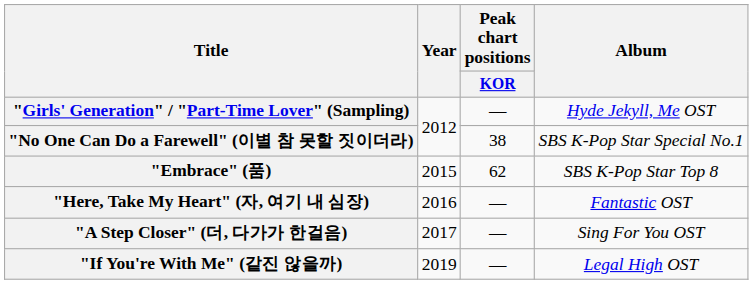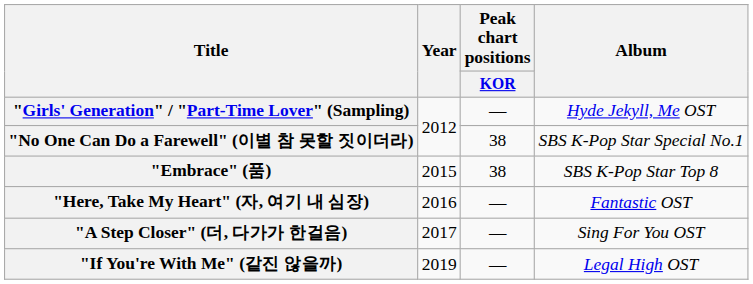 <table class="wikitable plainrowheaders" style="text-align:center;">
 <tr>
 <th rowspan="2" scope="col">Title</th>
 <th rowspan="2" scope="col">Year</th>
 <th scope="col">Peak chart positions</th>
 <th rowspan="2" scope="col">Album</th>
 </tr>
 <tr>
 <th scope="col" style="width:2.5em;font-size:90%;"><a href='#'>KOR</a><br></th>
 </tr>
 <tr>
 <th scope="row">"<a href='#'>Girls' Generation</a>" / "<a href='#'>Part-Time Lover</a>" (Sampling)</th>
 <td rowspan="2">2012</td>
 <td>—</td>
 <td><em><a href='#'>Hyde Jekyll, Me</a> OST</em></td>
 </tr>
 <tr>
 <th scope="row">"No One Can Do a Farewell" (이별 참 못할 짓이더라)</th>
 <td>38</td>
 <td><em>SBS K-Pop Star Special No.1</em></td>
 </tr>
 <tr>
 <th scope="row">"Embrace" (품)</th>
 <td>2015</td>
-<td>62</td>
+<td>38</td>
 <td><em>SBS K-Pop Star Top 8</em></td>
 </tr>
 <tr>
 <th scope="row">"Here, Take My Heart" (자, 여기 내 심장) </th>
 <td>2016</td>
 <td>—</td>
 <td><em><a href='#'>Fantastic</a> OST</em></td>
 </tr>
 <tr>
 <th scope="row">"A Step Closer" (더, 다가가 한걸음)</th>
 <td>2017</td>
 <td>—</td>
 <td><em>Sing For You OST</em></td>
 </tr>
 <tr>
 <th scope="row">"If You're With Me" (같진 않을까)</th>
 <td>2019</td>
 <td>—</td>
 <td><em><a href='#'>Legal High</a> OST</em></td>
 </tr>
 </table>
